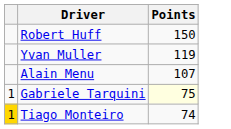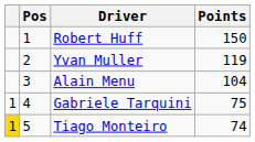 <table class="wikitable" style="font-size|95%;">
 <tr>
 <th></th>
+<th>Pos</th>
 <th>Driver</th>
 <th>Points</th>
 </tr>
 <tr>
 <td align="left"></td>
+<td>1</td>
 <td> <a href='#'>Robert Huff</a></td>
 <td align="right">150</td>
 </tr>
 <tr>
 <td align="left"></td>
+<td>2</td>
 <td> <a href='#'>Yvan Muller</a></td>
 <td align="right">119</td>
 </tr>
 <tr>
 <td align="left"></td>
+<td>3</td>
 <td> <a href='#'>Alain Menu</a></td>
-<td align="right">107</td>
+<td align="right">104</td>
 </tr>
 <tr>
 <td align="left"> 1</td>
+<td>4</td>
 <td> <a href='#'>Gabriele Tarquini</a></td>
-<td align="right" style="background: lightyellow;">75</td>
+<td align="right">75</td>
 </tr>
 <tr>
 <td align="left" style="background: gold;"> 1</td>
+<td>5</td>
 <td> <a href='#'>Tiago Monteiro</a></td>
 <td align="right">74</td>
 </tr>
 </table>
